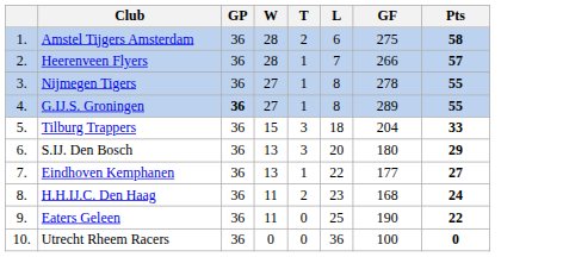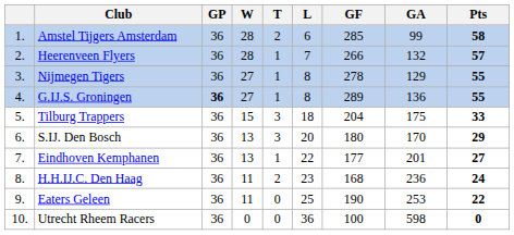 <table class="wikitable">
 <tr>
 <th width="30"></th>
 <th width="200">Club</th>
 <th width="30">GP</th>
 <th width="30">W</th>
 <th width="30">T</th>
 <th width="30">L</th>
 <th width="70">GF</th>
+<th width="70">GA</th>
 <th width="70">Pts</th>
 </tr>
 <tr bgcolor="#BCD2EE" align="center">
 <td>1.</td>
 <td align="left"><a href='#'>Amstel Tijgers Amsterdam</a></td>
 <td>36</td>
 <td>28</td>
 <td>2</td>
 <td>6</td>
-<td>275</td>
+<td>285</td>
+<td>99</td>
 <td><strong>58</strong></td>
 </tr>
 <tr bgcolor="#BCD2EE" align="center">
 <td>2.</td>
 <td align="left"><a href='#'>Heerenveen Flyers</a></td>
 <td>36</td>
 <td>28</td>
 <td>1</td>
 <td>7</td>
 <td>266</td>
+<td>132</td>
 <td><strong>57</strong></td>
 </tr>
 <tr bgcolor="#BCD2EE" align="center">
 <td>3.</td>
 <td align="left"><a href='#'>Nijmegen Tigers</a></td>
 <td>36</td>
 <td>27</td>
 <td>1</td>
 <td>8</td>
 <td>278</td>
+<td>129</td>
 <td><strong>55</strong></td>
 </tr>
 <tr bgcolor="#BCD2EE" align="center">
 <td>4.</td>
 <td align="left"><a href='#'>G.IJ.S. Groningen</a></td>
 <td><strong>36</strong></td>
 <td>27</td>
 <td>1</td>
 <td>8</td>
 <td>289</td>
+<td>136</td>
 <td><strong>55</strong></td>
 </tr>
 <tr bgcolor="#FFFFFF" align="center">
 <td>5.</td>
 <td align="left"><a href='#'>Tilburg Trappers</a></td>
 <td>36</td>
 <td>15</td>
 <td>3</td>
 <td>18</td>
 <td>204</td>
+<td>175</td>
 <td><strong>33</strong></td>
 </tr>
 <tr bgcolor="#FFFFFF" align="center">
 <td>6.</td>
 <td align="left">S.IJ. Den Bosch</td>
 <td>36</td>
 <td>13</td>
 <td>3</td>
 <td>20</td>
 <td>180</td>
+<td>170</td>
 <td><strong>29</strong></td>
 </tr>
 <tr bgcolor="#FFFFFF" align="center">
 <td>7.</td>
 <td align="left"><a href='#'>Eindhoven Kemphanen</a></td>
 <td>36</td>
 <td>13</td>
 <td>1</td>
 <td>22</td>
 <td>177</td>
+<td>201</td>
 <td><strong>27</strong></td>
 </tr>
 <tr bgcolor="#FFFFFF" align="center">
 <td>8.</td>
 <td align="left"><a href='#'>H.H.IJ.C. Den Haag</a></td>
 <td>36</td>
 <td>11</td>
 <td>2</td>
 <td>23</td>
 <td>168</td>
+<td>236</td>
 <td><strong>24</strong></td>
 </tr>
 <tr bgcolor="#FFFFFF" align="center">
 <td>9.</td>
 <td align="left"><a href='#'>Eaters Geleen</a></td>
 <td>36</td>
 <td>11</td>
 <td>0</td>
 <td>25</td>
 <td>190</td>
+<td>253</td>
 <td><strong>22</strong></td>
 </tr>
 <tr bgcolor="#FFFFFF" align="center">
 <td>10.</td>
 <td align="left">Utrecht Rheem Racers</td>
 <td>36</td>
 <td>0</td>
 <td>0</td>
 <td>36</td>
 <td>100</td>
+<td>598</td>
 <td><strong>0</strong></td>
 </tr>
 </table>
